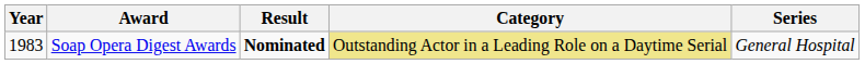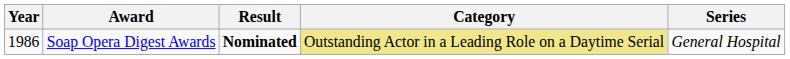 <table class="wikitable">
 <tr>
 <th>Year</th>
 <th>Award</th>
 <th>Result</th>
 <th>Category</th>
 <th>Series</th>
 </tr>
 <tr>
-<td>1983</td>
+<td>1986</td>
 <td><a href='#'>Soap Opera Digest Awards</a></td>
 <td><strong>Nominated</strong></td>
 <td style="background: khaki;">Outstanding Actor in a Leading Role on a Daytime Serial</td>
 <td><em>General Hospital</em></td>
 </tr>
 </table>
